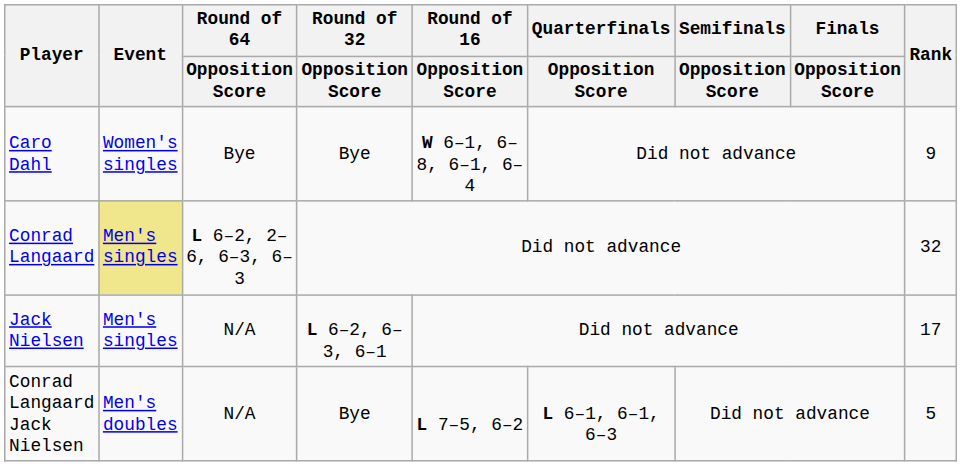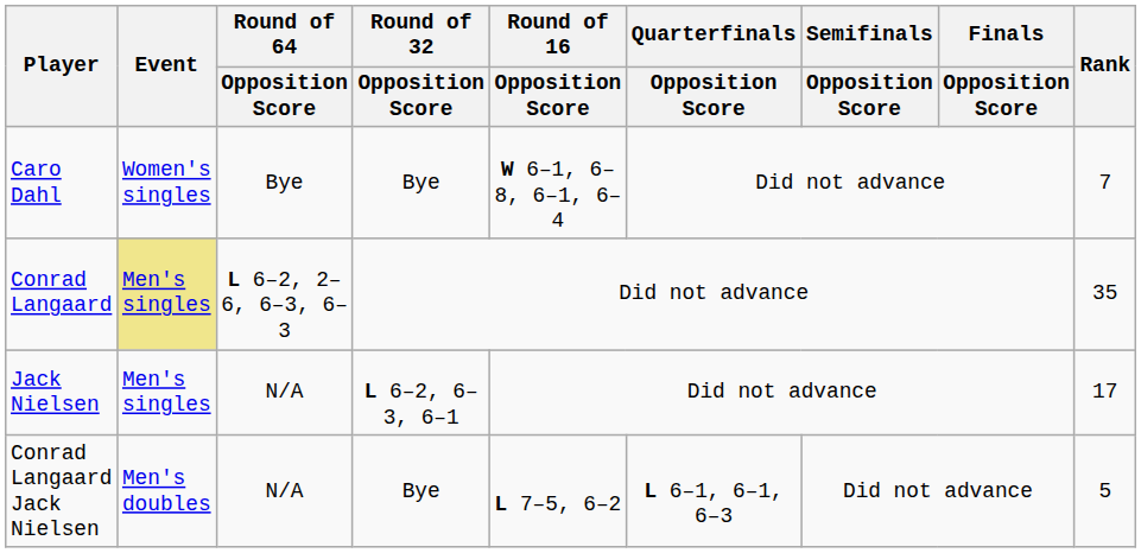 <table class=wikitable style="font-size:90%">
 <tr>
 <th rowspan="2">Player</th>
 <th rowspan="2">Event</th>
 <th>Round of 64</th>
 <th>Round of 32</th>
 <th>Round of 16</th>
 <th>Quarterfinals</th>
 <th>Semifinals</th>
 <th>Finals</th>
 <th rowspan=2>Rank</th>
 </tr>
 <tr>
 <th>Opposition<br>Score</th>
 <th>Opposition<br>Score</th>
 <th>Opposition<br>Score</th>
 <th>Opposition<br>Score</th>
 <th>Opposition<br>Score</th>
 <th>Opposition<br>Score</th>
 </tr>
 <tr>
 <td><a href='#'>Caro Dahl</a></td>
 <td><a href='#'>Women's singles</a></td>
 <td align=center>Bye</td>
 <td align=center>Bye</td>
 <td align=center> <br> <strong>W</strong> 6–1, 6–8, 6–1, 6–4</td>
 <td align=center colspan=3>Did not advance</td>
-<td align=center>9</td>
+<td align=center>7</td>
 </tr>
 <tr>
 <td><a href='#'>Conrad Langaard</a></td>
 <td style="background: khaki;"><a href='#'>Men's singles</a></td>
 <td align=center> <br> <strong>L</strong> 6–2, 2–6, 6–3, 6–3</td>
 <td align=center colspan=5>Did not advance</td>
-<td align=center>32</td>
+<td align=center>35</td>
 </tr>
 <tr>
 <td><a href='#'>Jack Nielsen</a></td>
 <td><a href='#'>Men's singles</a></td>
 <td align=center>N/A</td>
 <td align=center> <br> <strong>L</strong> 6–2, 6–3, 6–1</td>
 <td align=center colspan=4>Did not advance</td>
 <td align=center>17</td>
 </tr>
 <tr>
 <td>Conrad Langaard <br> Jack Nielsen</td>
 <td><a href='#'>Men's doubles</a></td>
 <td align=center>N/A</td>
 <td align=center>Bye</td>
 <td align=center> <br> <strong>L</strong> 7–5, 6–2</td>
 <td align=center> <br> <strong>L</strong> 6–1, 6–1, 6–3</td>
 <td align=center colspan=2>Did not advance</td>
 <td align=center>5</td>
 </tr>
 </table>
